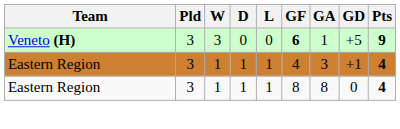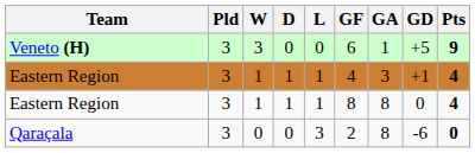 <table class="wikitable" style="text-align:center;">
 <tr>
 <th width=175>Team</th>
 <th width=20 abbr="Played">Pld</th>
 <th width=20 abbr="Won">W</th>
 <th width=20 abbr="Drawn">D</th>
 <th width=20 abbr="Lost">L</th>
 <th width=20 abbr="Goals for">GF</th>
 <th width=20 abbr="Goals against">GA</th>
 <th width=20 abbr="Goal difference">GD</th>
 <th width=20 abbr="Points">Pts</th>
 </tr>
 <tr bgcolor="#ccffcc">
 <td align=left> <a href='#'>Veneto</a> <strong>(H)</strong></td>
 <td>3</td>
 <td>3</td>
 <td>0</td>
 <td>0</td>
-<td><strong>6</strong></td>
+<td>6</td>
 <td>1</td>
 <td>+5</td>
 <td><strong>9</strong></td>
 </tr>
 <tr bgcolor="#CD7F32">
 <td align=left> Eastern Region</td>
 <td>3</td>
 <td>1</td>
 <td>1</td>
 <td>1</td>
 <td>4</td>
 <td>3</td>
 <td>+1</td>
 <td><strong>4</strong></td>
 </tr>
 <tr>
 <td align=left> Eastern Region</td>
 <td>3</td>
 <td>1</td>
 <td>1</td>
 <td>1</td>
 <td>8</td>
 <td>8</td>
 <td>0</td>
 <td><strong>4</strong></td>
 </tr>
+<tr>
+<td align=left> <a href='#'>Qaraçala</a></td>
+<td>3</td>
+<td>0</td>
+<td>0</td>
+<td>3</td>
+<td>2</td>
+<td>8</td>
+<td>-6</td>
+<td><strong>0</strong></td>
+</tr>
 </table>
